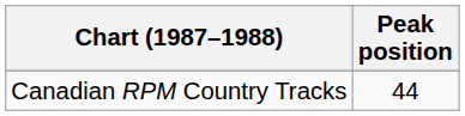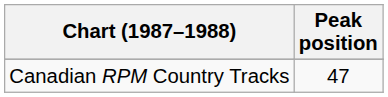 <table class="wikitable sortable">
 <tr>
 <th align="left">Chart (1987–1988)</th>
 <th align="center">Peak<br>position</th>
 </tr>
 <tr>
 </tr>
 <tr>
 <td align="left">Canadian <em>RPM</em> Country Tracks</td>
-<td align="center">44</td>
+<td align="center">47</td>
 </tr>
 </table>
